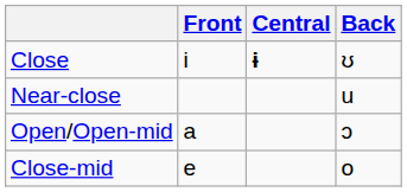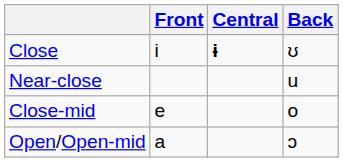 <table class="wikitable">
 <tr>
 <th></th>
 <th><a href='#'>Front</a></th>
 <th><a href='#'>Central</a></th>
 <th><a href='#'>Back</a></th>
 </tr>
 <tr>
 <td><a href='#'>Close</a></td>
 <td>i</td>
 <td><strong>ɨ</strong></td>
 <td>ʊ</td>
 </tr>
 <tr>
 <td><a href='#'>Near-close</a></td>
 <td></td>
 <td></td>
 <td>u</td>
 </tr>
 <tr>
+<td><a href='#'>Close-mid</a></td>
+<td>e</td>
+<td></td>
+<td>o</td>
+</tr>
+<tr>
 <td><a href='#'>Open</a>/<a href='#'>Open-mid</a></td>
 <td>a</td>
 <td></td>
 <td>ɔ</td>
 </tr>
-<tr>
-<td><a href='#'>Close-mid</a></td>
-<td>e</td>
-<td></td>
-<td>o</td>
-</tr>
 </table>
